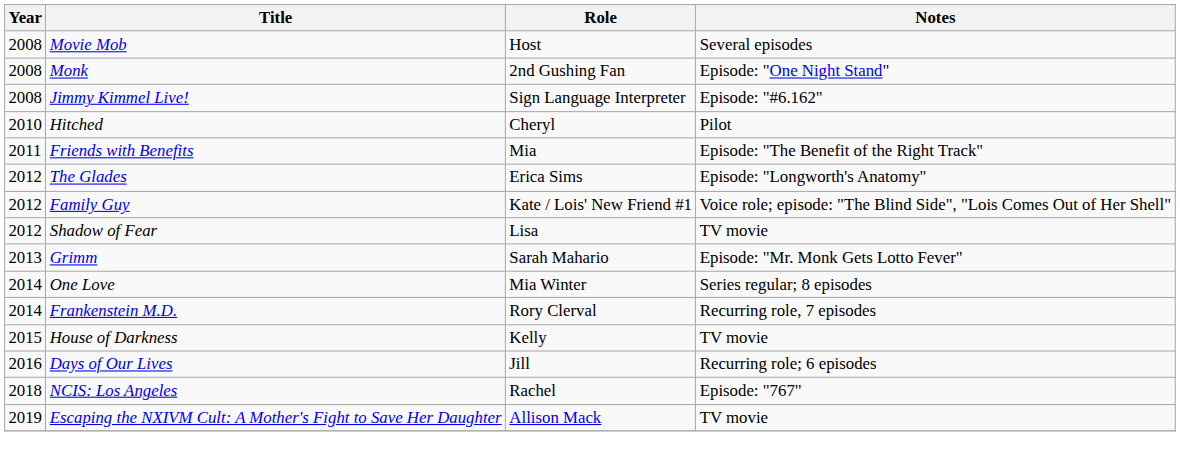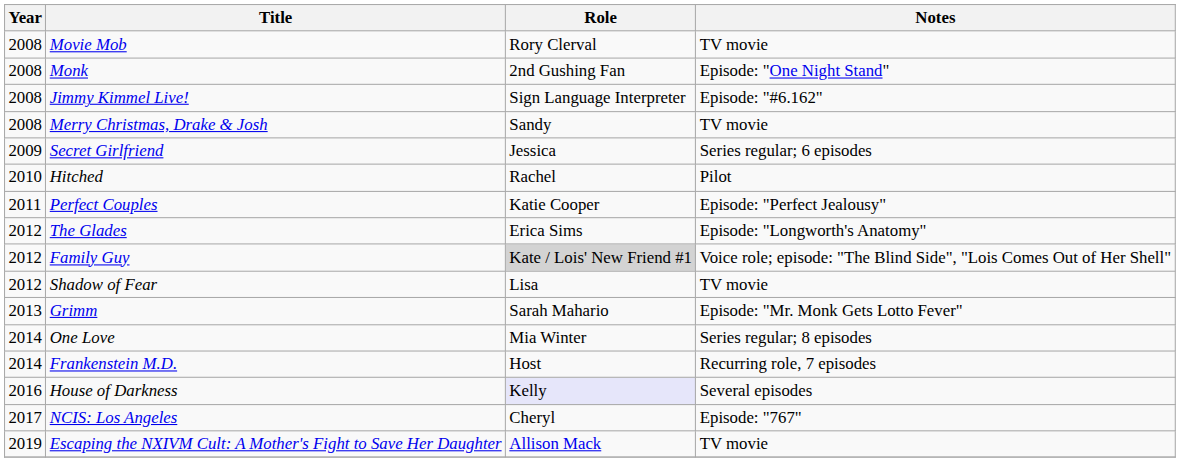 <table class="wikitable sortable">
 <tr>
 <th>Year</th>
 <th>Title</th>
 <th>Role</th>
 <th class="unsortable">Notes</th>
 </tr>
 <tr>
 <td>2008</td>
 <td><em><a href='#'>Movie Mob</a></em></td>
-<td>Host</td>
-<td>Several episodes</td>
+<td>Rory Clerval</td>
+<td>TV movie</td>
 </tr>
 <tr>
 <td>2008</td>
 <td><em><a href='#'>Monk</a></em></td>
 <td>2nd Gushing Fan</td>
 <td>Episode: "<a href='#'>One Night Stand</a>"</td>
 </tr>
 <tr>
 <td>2008</td>
 <td><em><a href='#'>Jimmy Kimmel Live!</a></em></td>
 <td>Sign Language Interpreter</td>
 <td>Episode: "#6.162"</td>
 </tr>
 <tr>
+<td>2008</td>
+<td><em><a href='#'>Merry Christmas, Drake & Josh</a></em></td>
+<td>Sandy</td>
+<td>TV movie</td>
+</tr>
+<tr>
+<td>2009</td>
+<td><em><a href='#'>Secret Girlfriend</a></em></td>
+<td>Jessica</td>
+<td>Series regular; 6 episodes</td>
+</tr>
+<tr>
 <td>2010</td>
 <td><em>Hitched</em></td>
-<td>Cheryl</td>
+<td>Rachel</td>
 <td>Pilot</td>
 </tr>
 <tr>
 <td>2011</td>
-<td><em><a href='#'>Friends with Benefits</a></em></td>
-<td>Mia</td>
-<td>Episode: "The Benefit of the Right Track"</td>
+<td><em><a href='#'>Perfect Couples</a></em></td>
+<td>Katie Cooper</td>
+<td>Episode: "Perfect Jealousy"</td>
 </tr>
 <tr>
 <td>2012</td>
 <td><em><a href='#'>The Glades</a></em></td>
 <td>Erica Sims</td>
 <td>Episode: "Longworth's Anatomy"</td>
 </tr>
 <tr>
 <td>2012</td>
 <td><em><a href='#'>Family Guy</a></em></td>
-<td>Kate / Lois' New Friend #1</td>
+<td style="background: lightgrey;">Kate / Lois' New Friend #1</td>
 <td>Voice role; episode: "The Blind Side", "Lois Comes Out of Her Shell"</td>
 </tr>
 <tr>
 <td>2012</td>
 <td><em>Shadow of Fear</em></td>
 <td>Lisa</td>
 <td>TV movie</td>
 </tr>
 <tr>
 <td>2013</td>
 <td><em><a href='#'>Grimm</a></em></td>
 <td>Sarah Mahario</td>
 <td>Episode: "Mr. Monk Gets Lotto Fever"</td>
 </tr>
 <tr>
 <td>2014</td>
 <td><em>One Love</em></td>
 <td>Mia Winter</td>
 <td>Series regular; 8 episodes</td>
 </tr>
 <tr>
 <td>2014</td>
 <td><em><a href='#'>Frankenstein M.D.</a></em></td>
-<td>Rory Clerval</td>
+<td>Host</td>
 <td>Recurring role, 7 episodes</td>
 </tr>
 <tr>
-<td>2015</td>
+<td>2016</td>
 <td><em>House of Darkness</em></td>
-<td>Kelly</td>
-<td>TV movie</td>
+<td style="background: lavender;">Kelly</td>
+<td>Several episodes</td>
 </tr>
 <tr>
-<td>2016</td>
-<td><em><a href='#'>Days of Our Lives</a></em></td>
-<td>Jill</td>
-<td>Recurring role; 6 episodes</td>
-</tr>
-<tr>
-<td>2018</td>
+<td>2017</td>
 <td><em><a href='#'>NCIS: Los Angeles</a></em></td>
-<td>Rachel</td>
+<td>Cheryl</td>
 <td>Episode: "767"</td>
 </tr>
 <tr>
 <td>2019</td>
 <td><em><a href='#'>Escaping the NXIVM Cult: A Mother's Fight to Save Her Daughter</a></em></td>
 <td><a href='#'>Allison Mack</a></td>
 <td>TV movie</td>
 </tr>
 <tr>
 </tr>
 </table>
